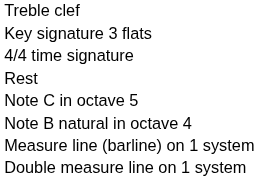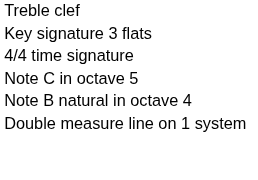 <table>
 <tr style="vertical-align: top;">
 <td></td>
 <td>Treble clef</td>
 </tr>
 <tr style="vertical-align: top;">
 <td></td>
 <td>Key signature 3 flats</td>
 </tr>
 <tr style="vertical-align: top;">
 <td></td>
 <td>4/4 time signature</td>
 </tr>
 <tr style="vertical-align: top;">
 <td></td>
-<td>Rest</td>
-</tr>
-<tr style="vertical-align: top;">
-<td></td>
 <td>Note C in octave 5</td>
 </tr>
 <tr style="vertical-align: top;">
 <td></td>
 <td>Note B natural in octave 4</td>
 </tr>
 <tr style="vertical-align: top;">
 <td></td>
-<td>Measure line (barline) on 1 system</td>
-</tr>
-<tr style="vertical-align: top;">
-<td></td>
 <td>Double measure line on 1 system</td>
 </tr>
 </table>
